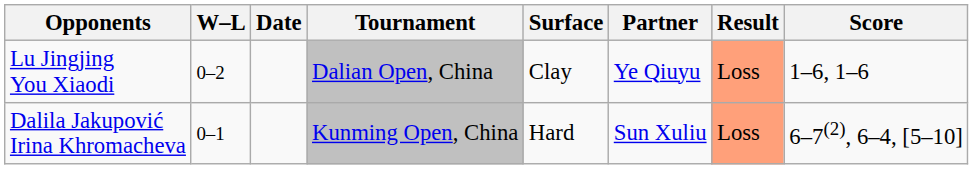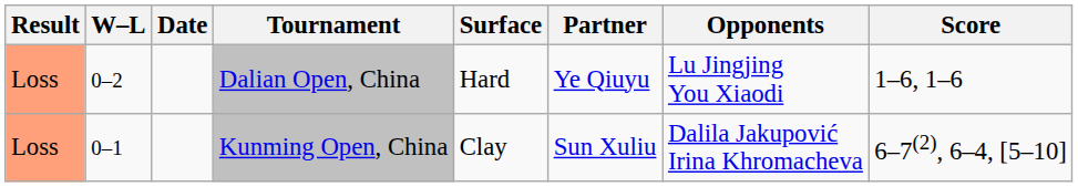 <table class="sortable wikitable">
 <tr>
-<th>Opponents</th>
+<th>Result</th>
 <th class="unsortable">W–L</th>
 <th>Date</th>
 <th>Tournament</th>
 <th>Surface</th>
 <th>Partner</th>
-<th>Result</th>
+<th>Opponents</th>
 <th class="unsortable">Score</th>
 </tr>
 <tr>
-<td> <a href='#'>Lu Jingjing</a> <br>  <a href='#'>You Xiaodi</a></td>
+<td bgcolor=ffa07a>Loss</td>
 <td><small>0–2</small></td>
 <td><a href='#'></a></td>
 <td style="background:silver;"><a href='#'>Dalian Open</a>, China</td>
-<td>Clay</td>
+<td>Hard</td>
 <td> <a href='#'>Ye Qiuyu</a></td>
-<td bgcolor=ffa07a>Loss</td>
+<td> <a href='#'>Lu Jingjing</a> <br>  <a href='#'>You Xiaodi</a></td>
 <td>1–6, 1–6</td>
 </tr>
 <tr>
-<td> <a href='#'>Dalila Jakupović</a> <br>  <a href='#'>Irina Khromacheva</a></td>
+<td bgcolor=ffa07a>Loss</td>
 <td><small>0–1</small></td>
 <td><a href='#'></a></td>
 <td style="background:silver;"><a href='#'>Kunming Open</a>, China</td>
-<td>Hard</td>
+<td>Clay</td>
 <td> <a href='#'>Sun Xuliu</a></td>
-<td bgcolor=ffa07a>Loss</td>
+<td> <a href='#'>Dalila Jakupović</a> <br>  <a href='#'>Irina Khromacheva</a></td>
 <td>6–7<sup>(2)</sup>, 6–4, [5–10]</td>
 </tr>
 </table>
